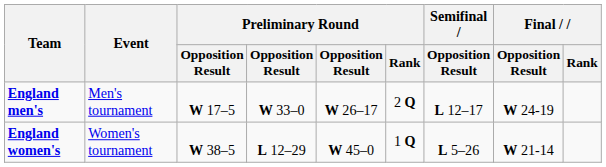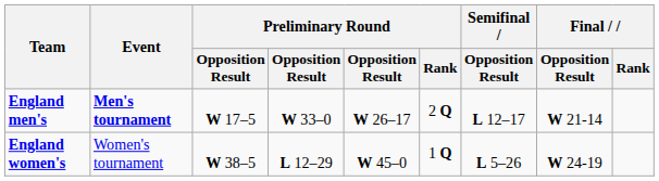 <table class=wikitable style=font-size:90%;text-align:center>
 <tr>
 <th rowspan=2>Team</th>
 <th rowspan=2>Event</th>
 <th colspan=4>Preliminary Round</th>
 <th>Semifinal / </th>
 <th colspan=2>Final /  / </th>
 </tr>
 <tr style=font-size:95%>
 <th>Opposition<br>Result</th>
 <th>Opposition<br>Result</th>
 <th>Opposition<br>Result</th>
 <th>Rank</th>
 <th>Opposition<br>Result</th>
 <th>Opposition<br>Result</th>
 <th>Rank</th>
 </tr>
 <tr>
 <td align=left><strong><a href='#'>England men's</a></strong></td>
-<td align=left><a href='#'>Men's tournament</a></td>
+<td align=left><strong><a href='#'>Men's tournament</a></strong></td>
 <td><br><strong>W</strong> 17–5</td>
 <td><br><strong>W</strong> 33–0</td>
 <td><br><strong>W</strong> 26–17</td>
 <td>2 <strong>Q</strong></td>
 <td><br><strong>L</strong> 12–17</td>
-<td><br><strong>W</strong> 24-19</td>
+<td><br><strong>W</strong> 21-14</td>
 <td></td>
 </tr>
 <tr>
 <td align=left><strong><a href='#'>England women's</a></strong></td>
 <td align=left><a href='#'>Women's tournament</a></td>
 <td><br><strong>W</strong> 38–5</td>
 <td><br><strong>L</strong> 12–29</td>
 <td><br><strong>W</strong> 45–0</td>
 <td>1 <strong>Q</strong></td>
 <td><br><strong>L</strong> 5–26</td>
-<td><br><strong>W</strong> 21-14</td>
+<td><br><strong>W</strong> 24-19</td>
 <td></td>
 </tr>
 </table>
